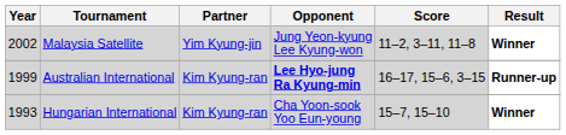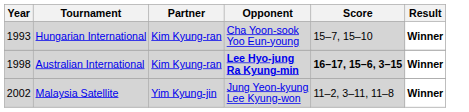 <table class="sortable wikitable" style="font-size: 90%;">
 <tr>
 <th>Year</th>
 <th>Tournament</th>
 <th>Partner</th>
 <th>Opponent</th>
 <th>Score</th>
 <th>Result</th>
 </tr>
 <tr style="background:#D5D5D5">
+<td align="center">1993</td>
+<td align="left"><a href='#'>Hungarian International</a></td>
+<td align="left"> <a href='#'>Kim Kyung-ran</a></td>
+<td align="left"> <a href='#'>Cha Yoon-sook</a> <br>  <a href='#'>Yoo Eun-young</a></td>
+<td align="left">15–7, 15–10</td>
+<td style="text-align:left; background:white"> <strong>Winner</strong></td>
+</tr>
+<tr>
+</tr>
+<tr style="background:#D5D5D5">
+<td align="center">1998</td>
+<td align="left"><a href='#'>Australian International</a></td>
+<td align="left"> <a href='#'>Kim Kyung-ran</a></td>
+<td align="left"><strong> <a href='#'>Lee Hyo-jung</a> <br>  <a href='#'>Ra Kyung-min</a></strong></td>
+<td align="left"><strong>16–17, 15–6, 3–15</strong></td>
+<td style="text-align:left; background:white"> <strong>Winner</strong></td>
+</tr>
+<tr>
+</tr>
+<tr style="background:#D5D5D5">
 <td align="center">2002</td>
 <td align="left"><a href='#'>Malaysia Satellite</a></td>
 <td align="left"> <a href='#'>Yim Kyung-jin</a></td>
 <td align="left"> <a href='#'>Jung Yeon-kyung</a> <br>  <a href='#'>Lee Kyung-won</a></td>
 <td align="left">11–2, 3–11, 11–8</td>
 <td style="text-align:left; background:white"> <strong>Winner</strong></td>
 </tr>
-<tr>
-</tr>
-<tr style="background:#D5D5D5">
-<td align="center">1999</td>
-<td align="left"><a href='#'>Australian International</a></td>
-<td align="left"> <a href='#'>Kim Kyung-ran</a></td>
-<td align="left"><strong> <a href='#'>Lee Hyo-jung</a> <br>  <a href='#'>Ra Kyung-min</a></strong></td>
-<td align="left">16–17, 15–6, 3–15</td>
-<td style="text-align:left; background:white"> <strong>Runner-up</strong></td>
-</tr>
-<tr>
-</tr>
-<tr style="background:#D5D5D5">
-<td align="center">1993</td>
-<td align="left"><a href='#'>Hungarian International</a></td>
-<td align="left"> <a href='#'>Kim Kyung-ran</a></td>
-<td align="left"> <a href='#'>Cha Yoon-sook</a> <br>  <a href='#'>Yoo Eun-young</a></td>
-<td align="left">15–7, 15–10</td>
-<td style="text-align:left; background:white"> <strong>Winner</strong></td>
-</tr>
 </table>
